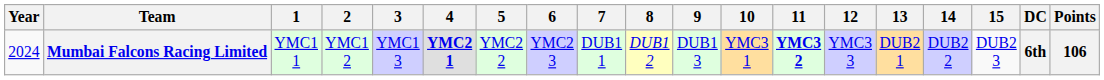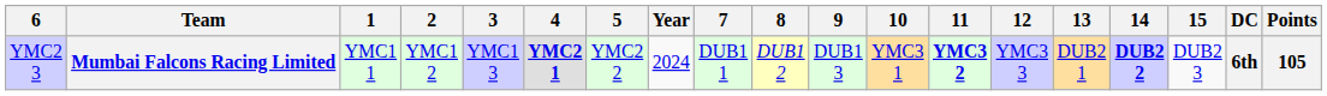 <table class="wikitable" style="text-align:center; font-size:85%">
 <tr>
-<th>Year</th>
+<th>6</th>
 <th>Team</th>
 <th>1</th>
 <th>2</th>
 <th>3</th>
 <th>4</th>
 <th>5</th>
-<th>6</th>
+<th>Year</th>
 <th>7</th>
 <th>8</th>
 <th>9</th>
 <th>10</th>
 <th>11</th>
 <th>12</th>
 <th>13</th>
 <th>14</th>
 <th>15</th>
 <th>DC</th>
 <th>Points</th>
 </tr>
 <tr>
-<td><a href='#'>2024</a></td>
+<td style="background:#CFCFFF;"><a href='#'>YMC2<br>3</a><br></td>
 <th nowrap><a href='#'>Mumbai Falcons Racing Limited</a></th>
 <td style="background:#DFFFDF;"><a href='#'>YMC1<br>1</a><br></td>
 <td style="background:#DFFFDF;"><a href='#'>YMC1<br>2</a><br></td>
 <td style="background:#CFCFFF;"><a href='#'>YMC1<br>3</a><br></td>
 <td style="background:#DFDFDF;"><strong><a href='#'>YMC2<br>1</a></strong><br></td>
 <td style="background:#DFFFDF;"><a href='#'>YMC2<br>2</a><br></td>
-<td style="background:#CFCFFF;"><a href='#'>YMC2<br>3</a><br></td>
+<td><a href='#'>2024</a></td>
 <td style="background:#DFFFDF;"><a href='#'>DUB1<br>1</a><br></td>
 <td style="background:#FFFFBF;"><em><a href='#'>DUB1<br>2</a></em><br></td>
 <td style="background:#DFFFDF;"><a href='#'>DUB1<br>3</a><br></td>
 <td style="background:#FFDF9F;"><a href='#'>YMC3<br>1</a><br></td>
 <td style="background:#DFFFDF;"><strong><a href='#'>YMC3<br>2</a><br></strong></td>
 <td style="background:#CFCFFF;"><a href='#'>YMC3<br>3</a><br></td>
 <td style="background:#FFDF9F;"><a href='#'>DUB2<br>1</a><br></td>
-<td style="background:#CFCFFF;"><a href='#'>DUB2<br>2</a><br></td>
+<td style="background:#CFCFFF;"><strong><a href='#'>DUB2<br>2</a><br></strong></td>
 <td style="background:#FFFFF;"><a href='#'>DUB2<br>3</a><br></td>
 <th>6th</th>
-<th>106</th>
+<th>105</th>
 </tr>
 </table>
